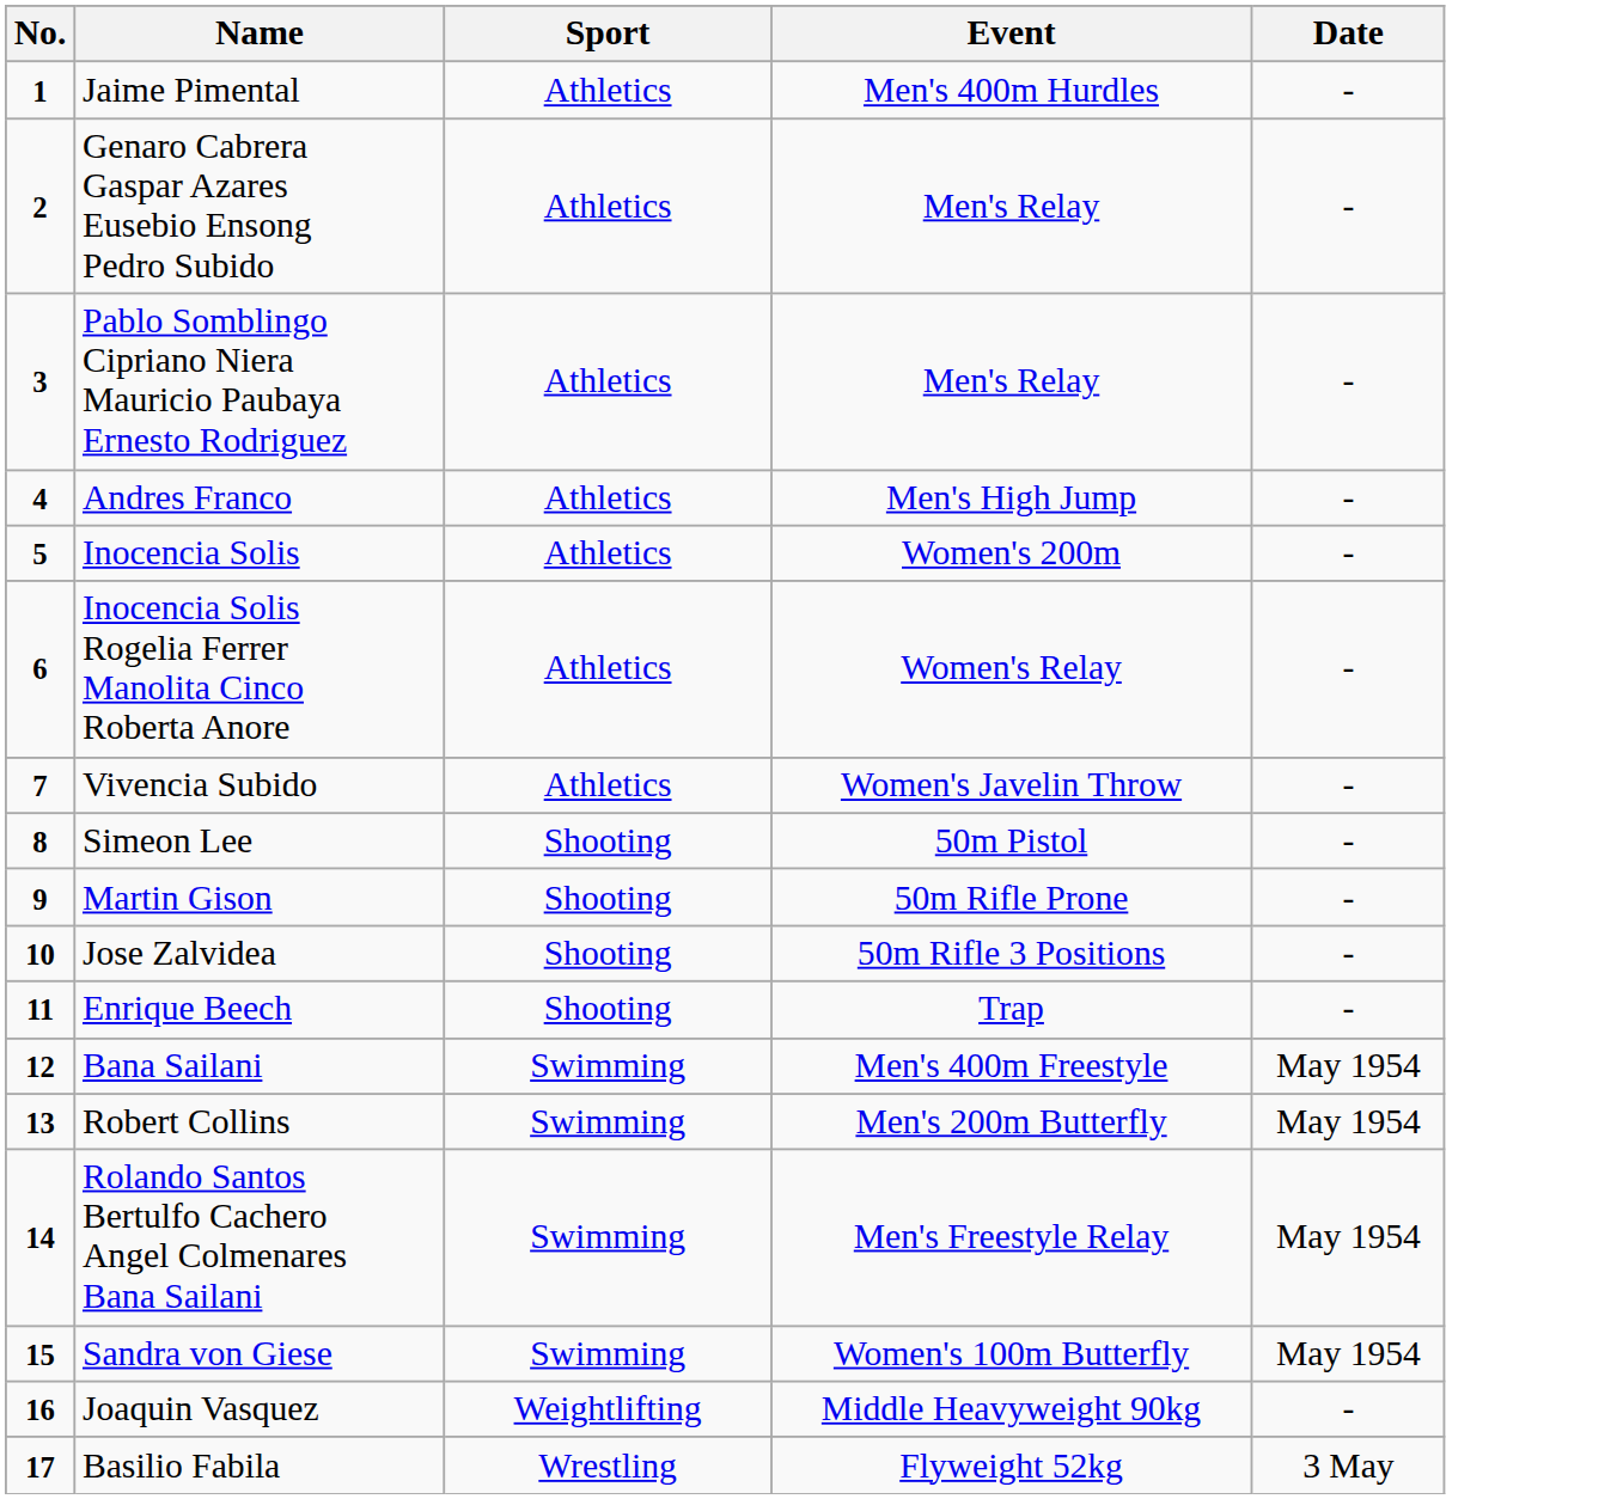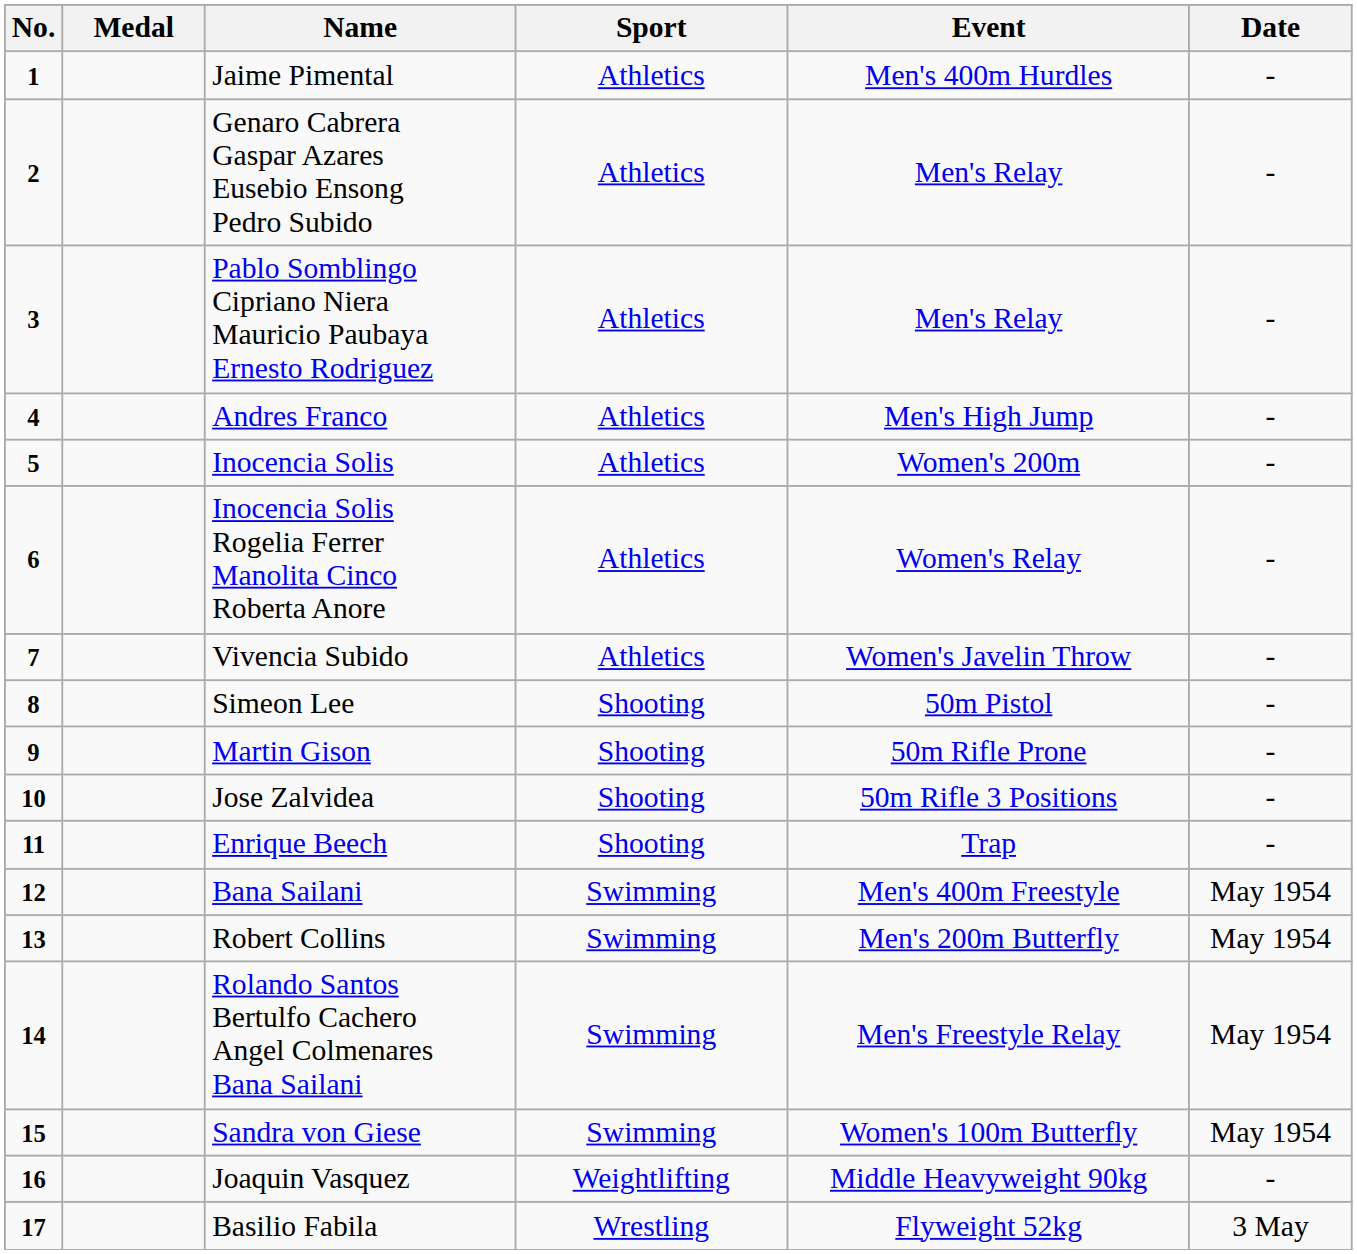 <table class="wikitable" style="font-size:100%; text-align:center;">
 <tr>
 <th width="10">No.</th>
+<th width="70">Medal</th>
 <th width="160">Name</th>
 <th width="140">Sport</th>
 <th width="210">Event</th>
 <th width="80">Date</th>
 </tr>
 <tr>
 <td><small><strong>1</strong></small></td>
+<td></td>
 <td align=left>Jaime Pimental</td>
 <td> <a href='#'>Athletics</a></td>
 <td><a href='#'>Men's 400m Hurdles</a></td>
 <td>-</td>
 </tr>
 <tr>
 <td><small><strong>2</strong></small></td>
+<td></td>
 <td align=left>Genaro Cabrera<br>Gaspar Azares<br>Eusebio Ensong<br>Pedro Subido</td>
 <td> <a href='#'>Athletics</a></td>
 <td><a href='#'>Men's  Relay</a></td>
 <td>-</td>
 </tr>
 <tr>
 <td><small><strong>3</strong></small></td>
+<td></td>
 <td align=left><a href='#'>Pablo Somblingo</a><br>Cipriano Niera<br>Mauricio Paubaya<br><a href='#'>Ernesto Rodriguez</a></td>
 <td> <a href='#'>Athletics</a></td>
 <td><a href='#'>Men's  Relay</a></td>
 <td>-</td>
 </tr>
 <tr>
 <td><small><strong>4</strong></small></td>
+<td></td>
 <td align=left><a href='#'>Andres Franco</a></td>
 <td> <a href='#'>Athletics</a></td>
 <td><a href='#'>Men's High Jump</a></td>
 <td>-</td>
 </tr>
 <tr>
 <td><small><strong>5</strong></small></td>
+<td></td>
 <td align=left><a href='#'>Inocencia Solis</a></td>
 <td> <a href='#'>Athletics</a></td>
 <td><a href='#'>Women's 200m</a></td>
 <td>-</td>
 </tr>
 <tr>
 <td><small><strong>6</strong></small></td>
+<td></td>
 <td align=left><a href='#'>Inocencia Solis</a><br>Rogelia Ferrer<br><a href='#'>Manolita Cinco</a><br>Roberta Anore</td>
 <td> <a href='#'>Athletics</a></td>
 <td><a href='#'>Women's  Relay</a></td>
 <td>-</td>
 </tr>
 <tr>
 <td><small><strong>7</strong></small></td>
+<td></td>
 <td align=left>Vivencia Subido</td>
 <td> <a href='#'>Athletics</a></td>
 <td><a href='#'>Women's Javelin Throw</a></td>
 <td>-</td>
 </tr>
 <tr>
 <td><small><strong>8</strong></small></td>
+<td></td>
 <td align=left>Simeon Lee</td>
 <td> <a href='#'>Shooting</a></td>
 <td><a href='#'>50m Pistol</a></td>
 <td>-</td>
 </tr>
 <tr>
 <td><small><strong>9</strong></small></td>
+<td></td>
 <td align=left><a href='#'>Martin Gison</a></td>
 <td> <a href='#'>Shooting</a></td>
 <td><a href='#'>50m Rifle Prone</a></td>
 <td>-</td>
 </tr>
 <tr>
 <td><small><strong>10</strong></small></td>
+<td></td>
 <td align=left>Jose Zalvidea</td>
 <td> <a href='#'>Shooting</a></td>
 <td><a href='#'>50m Rifle 3 Positions</a></td>
 <td>-</td>
 </tr>
 <tr>
 <td><small><strong>11</strong></small></td>
+<td></td>
 <td align=left><a href='#'>Enrique Beech</a></td>
 <td> <a href='#'>Shooting</a></td>
 <td><a href='#'>Trap</a></td>
 <td>-</td>
 </tr>
 <tr>
 <td><small><strong>12</strong></small></td>
+<td></td>
 <td align=left><a href='#'>Bana Sailani</a></td>
 <td> <a href='#'>Swimming</a></td>
 <td><a href='#'>Men's 400m Freestyle</a></td>
 <td>May 1954</td>
 </tr>
 <tr>
 <td><small><strong>13</strong></small></td>
+<td></td>
 <td align=left>Robert Collins</td>
 <td> <a href='#'>Swimming</a></td>
 <td><a href='#'>Men's 200m Butterfly</a></td>
 <td>May 1954</td>
 </tr>
 <tr>
 <td><small><strong>14</strong></small></td>
+<td></td>
 <td align=left><a href='#'>Rolando Santos</a><br>Bertulfo Cachero<br>Angel Colmenares<br><a href='#'>Bana Sailani</a></td>
 <td> <a href='#'>Swimming</a></td>
 <td><a href='#'>Men's  Freestyle Relay</a></td>
 <td>May 1954</td>
 </tr>
 <tr>
 <td><small><strong>15</strong></small></td>
+<td></td>
 <td align=left><a href='#'>Sandra von Giese</a></td>
 <td> <a href='#'>Swimming</a></td>
 <td><a href='#'>Women's 100m Butterfly</a></td>
 <td>May 1954</td>
 </tr>
 <tr>
 <td><small><strong>16</strong></small></td>
+<td></td>
 <td align=left>Joaquin Vasquez</td>
 <td> <a href='#'>Weightlifting</a></td>
 <td><a href='#'>Middle Heavyweight 90kg</a></td>
 <td>-</td>
 </tr>
 <tr>
 <td><small><strong>17</strong></small></td>
+<td></td>
 <td align=left>Basilio Fabila</td>
 <td> <a href='#'>Wrestling</a></td>
 <td><a href='#'>Flyweight 52kg</a></td>
 <td>3 May</td>
 </tr>
 </table>
